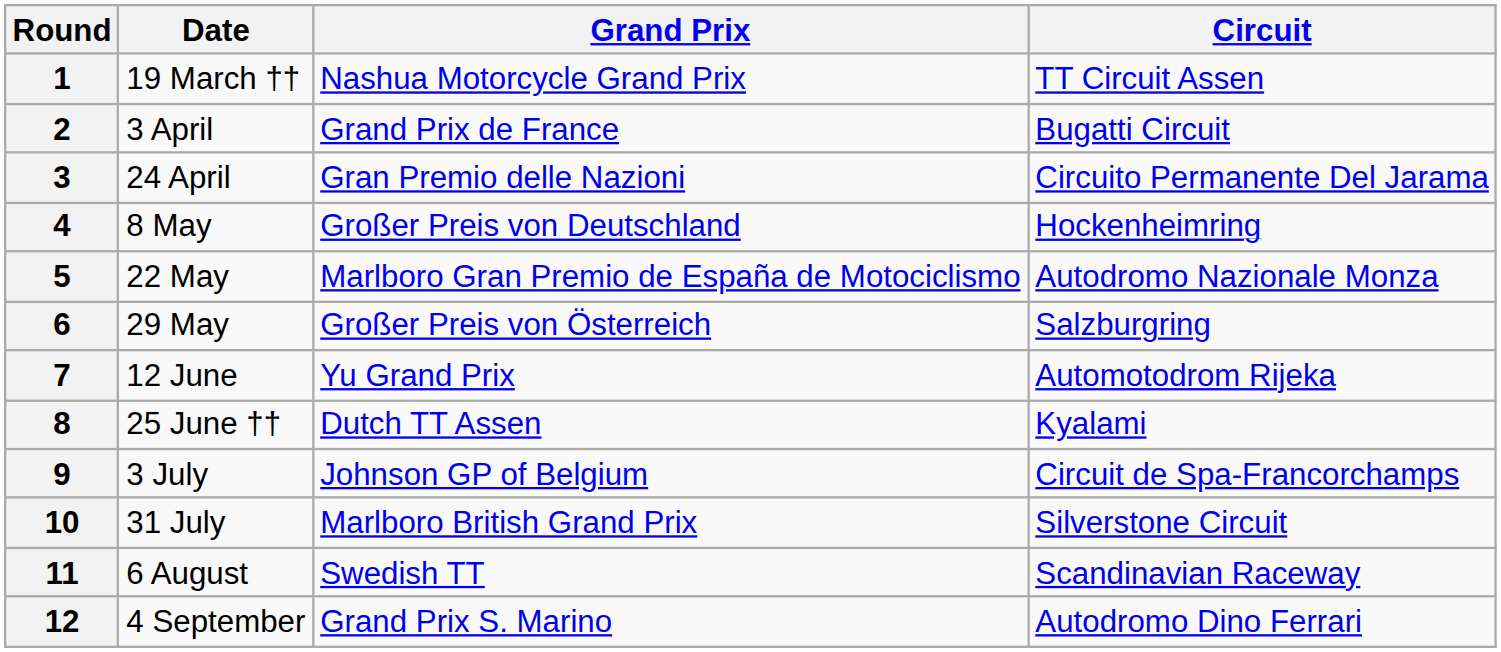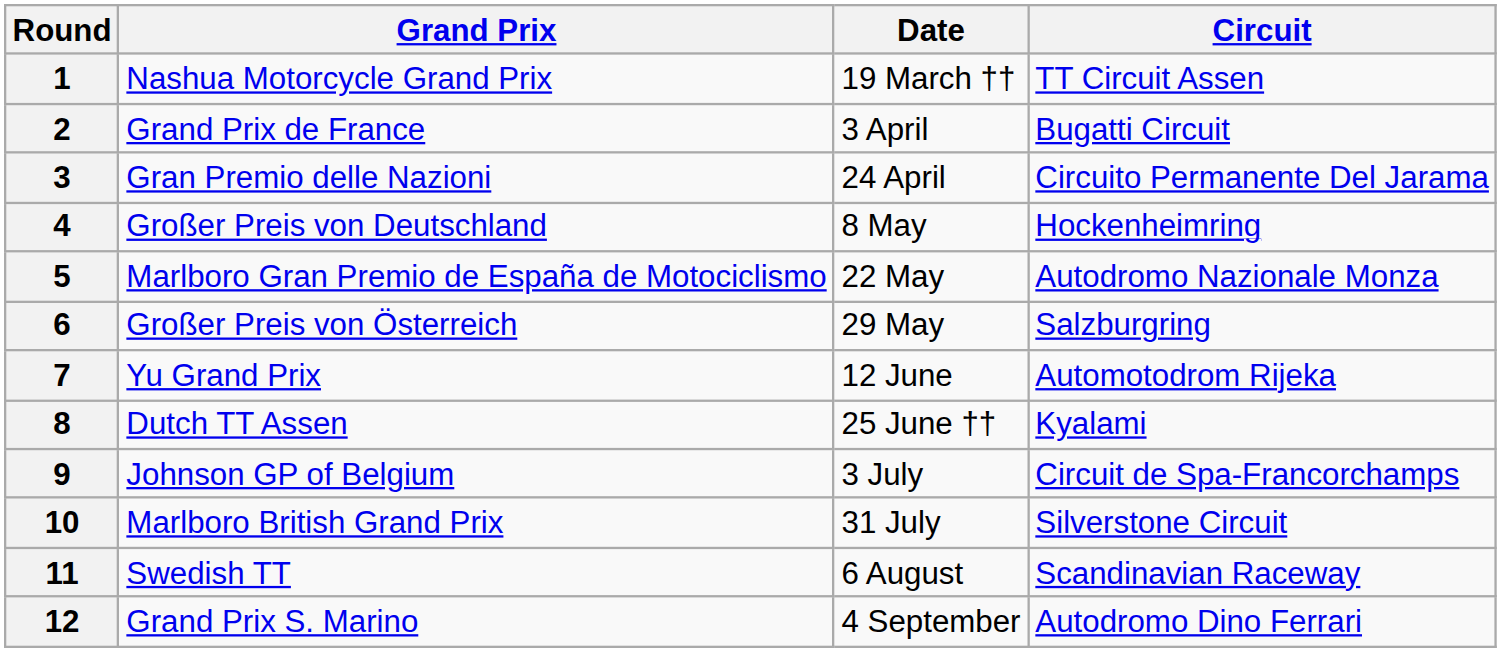 <table class="wikitable" style="font-size: 85%;">
 <tr>
 <th>Round</th>
+<th><a href='#'>Grand Prix</a></th>
 <th>Date</th>
-<th><a href='#'>Grand Prix</a></th>
 <th><a href='#'>Circuit</a></th>
 </tr>
 <tr>
 <th>1</th>
+<td> <a href='#'>Nashua Motorcycle Grand Prix</a></td>
 <td>19 March ††</td>
-<td> <a href='#'>Nashua Motorcycle Grand Prix</a></td>
 <td><a href='#'>TT Circuit Assen</a></td>
 </tr>
 <tr>
 <th>2</th>
+<td> <a href='#'>Grand Prix de France</a></td>
 <td>3 April</td>
-<td> <a href='#'>Grand Prix de France</a></td>
 <td><a href='#'>Bugatti Circuit</a></td>
 </tr>
 <tr>
 <th>3</th>
+<td> <a href='#'>Gran Premio delle Nazioni</a></td>
 <td>24 April</td>
-<td> <a href='#'>Gran Premio delle Nazioni</a></td>
 <td><a href='#'>Circuito Permanente Del Jarama</a></td>
 </tr>
 <tr>
 <th>4</th>
+<td> <a href='#'>Großer Preis von Deutschland</a></td>
 <td>8 May</td>
-<td> <a href='#'>Großer Preis von Deutschland</a></td>
 <td><a href='#'>Hockenheimring</a></td>
 </tr>
 <tr>
 <th>5</th>
+<td> <a href='#'>Marlboro Gran Premio de España de Motociclismo</a></td>
 <td>22 May</td>
-<td> <a href='#'>Marlboro Gran Premio de España de Motociclismo</a></td>
 <td><a href='#'>Autodromo Nazionale Monza</a></td>
 </tr>
 <tr>
 <th>6</th>
+<td> <a href='#'>Großer Preis von Österreich</a></td>
 <td>29 May</td>
-<td> <a href='#'>Großer Preis von Österreich</a></td>
 <td><a href='#'>Salzburgring</a></td>
 </tr>
 <tr>
 <th>7</th>
+<td> <a href='#'>Yu Grand Prix</a></td>
 <td>12 June</td>
-<td> <a href='#'>Yu Grand Prix</a></td>
 <td><a href='#'>Automotodrom Rijeka</a></td>
 </tr>
 <tr>
 <th>8</th>
+<td> <a href='#'>Dutch TT Assen</a></td>
 <td>25 June ††</td>
-<td> <a href='#'>Dutch TT Assen</a></td>
 <td><a href='#'>Kyalami</a></td>
 </tr>
 <tr>
 <th>9</th>
+<td> <a href='#'>Johnson GP of Belgium</a></td>
 <td>3 July</td>
-<td> <a href='#'>Johnson GP of Belgium</a></td>
 <td><a href='#'>Circuit de Spa-Francorchamps</a></td>
 </tr>
 <tr>
 <th>10</th>
+<td> <a href='#'>Marlboro British Grand Prix</a></td>
 <td>31 July</td>
-<td> <a href='#'>Marlboro British Grand Prix</a></td>
 <td><a href='#'>Silverstone Circuit</a></td>
 </tr>
 <tr>
 <th>11</th>
+<td> <a href='#'>Swedish TT</a></td>
 <td>6 August</td>
-<td> <a href='#'>Swedish TT</a></td>
 <td><a href='#'>Scandinavian Raceway</a></td>
 </tr>
 <tr>
 <th>12</th>
+<td> <a href='#'>Grand Prix S. Marino</a></td>
 <td>4 September</td>
-<td> <a href='#'>Grand Prix S. Marino</a></td>
 <td><a href='#'>Autodromo Dino Ferrari</a></td>
 </tr>
 </table>
